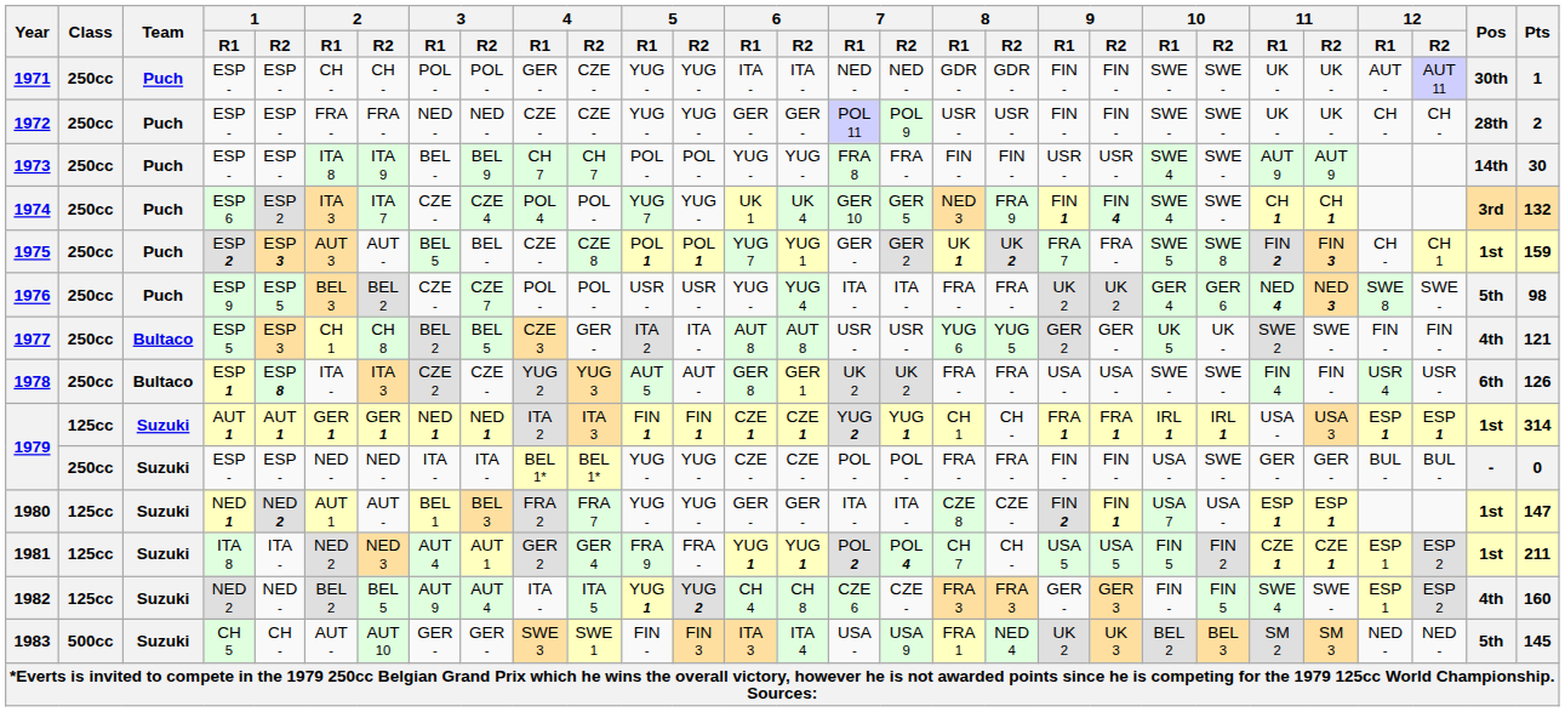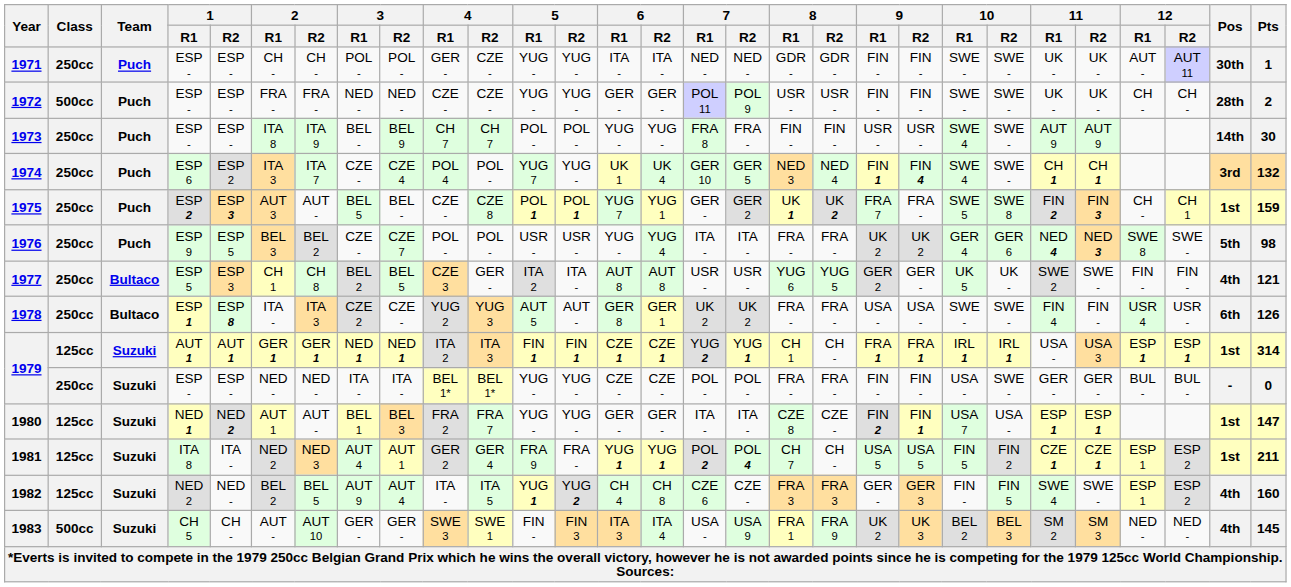 <table class="wikitable" style="text-align:center; font-size:70%">
 <tr>
 <th valign="middle" rowspan=2>Year</th>
 <th valign="middle" rowspan=2>Class</th>
 <th valign="middle" rowspan=2>Team</th>
 <th colspan=2>1</th>
 <th colspan=2>2</th>
 <th colspan=2>3</th>
 <th colspan=2>4</th>
 <th colspan=2>5</th>
 <th colspan=2>6</th>
 <th colspan=2>7</th>
 <th colspan=2>8</th>
 <th colspan=2>9</th>
 <th colspan=2>10</th>
 <th colspan=2>11</th>
 <th colspan=2>12</th>
 <th rowspan=2>Pos</th>
 <th rowspan=2>Pts</th>
 </tr>
 <tr>
 <th>R1</th>
 <th>R2</th>
 <th>R1</th>
 <th>R2</th>
 <th>R1</th>
 <th>R2</th>
 <th>R1</th>
 <th>R2</th>
 <th>R1</th>
 <th>R2</th>
 <th>R1</th>
 <th>R2</th>
 <th>R1</th>
 <th>R2</th>
 <th>R1</th>
 <th>R2</th>
 <th>R1</th>
 <th>R2</th>
 <th>R1</th>
 <th>R2</th>
 <th>R1</th>
 <th>R2</th>
 <th>R1</th>
 <th>R2</th>
 </tr>
 <tr>
 <th><a href='#'>1971</a></th>
 <th>250cc</th>
 <th><a href='#'>Puch</a></th>
 <td>ESP<br><small>-</small></td>
 <td>ESP<br><small>-</small></td>
 <td>CH<br><small>-</small></td>
 <td>CH<br><small>-</small></td>
 <td>POL<br><small>-</small></td>
 <td>POL<br><small>-</small></td>
 <td>GER<br><small>-</small></td>
 <td>CZE<br><small>-</small></td>
 <td>YUG<br><small>-</small></td>
 <td>YUG<br><small>-</small></td>
 <td>ITA<br><small>-</small></td>
 <td>ITA<br><small>-</small></td>
 <td>NED<br><small>-</small></td>
 <td>NED<br><small>-</small></td>
 <td>GDR<br><small>-</small></td>
 <td>GDR<br><small>-</small></td>
 <td>FIN<br><small>-</small></td>
 <td>FIN<br><small>-</small></td>
 <td>SWE<br><small>-</small></td>
 <td>SWE<br><small>-</small></td>
 <td>UK<br><small>-</small></td>
 <td>UK<br><small>-</small></td>
 <td>AUT<br><small>-</small></td>
 <td style="background:#cfcfff;">AUT<br><small>11</small></td>
 <th>30th</th>
 <th>1</th>
 </tr>
 <tr>
 <th><a href='#'>1972</a></th>
-<th>250cc</th>
+<th>500cc</th>
 <th>Puch</th>
 <td>ESP<br><small>-</small></td>
 <td>ESP<br><small>-</small></td>
 <td>FRA<br><small>-</small></td>
 <td>FRA<br><small>-</small></td>
 <td>NED<br><small>-</small></td>
 <td>NED<br><small>-</small></td>
 <td>CZE<br><small>-</small></td>
 <td>CZE<br><small>-</small></td>
 <td>YUG<br><small>-</small></td>
 <td>YUG<br><small>-</small></td>
 <td>GER<br><small>-</small></td>
 <td>GER<br><small>-</small></td>
 <td style="background:#cfcfff;">POL<br><small>11</small></td>
 <td style="background:#dfffdf;">POL<br><small>9</small></td>
 <td>USR<br><small>-</small></td>
 <td>USR<br><small>-</small></td>
 <td>FIN<br><small>-</small></td>
 <td>FIN<br><small>-</small></td>
 <td>SWE<br><small>-</small></td>
 <td>SWE<br><small>-</small></td>
 <td>UK<br><small>-</small></td>
 <td>UK<br><small>-</small></td>
 <td>CH<br><small>-</small></td>
 <td>CH<br><small>-</small></td>
 <th>28th</th>
 <th>2</th>
 </tr>
 <tr>
 <th><a href='#'>1973</a></th>
 <th>250cc</th>
 <th>Puch</th>
 <td>ESP<br><small>-</small></td>
 <td>ESP<br><small>-</small></td>
 <td style="background:#dfffdf;">ITA<br><small>8</small></td>
 <td style="background:#dfffdf;">ITA<br><small>9</small></td>
 <td>BEL<br><small>-</small></td>
 <td style="background:#dfffdf;">BEL<br><small>9</small></td>
 <td style="background:#dfffdf;">CH<br><small>7</small></td>
 <td style="background:#dfffdf;">CH<br><small>7</small></td>
 <td>POL<br><small>-</small></td>
 <td>POL<br><small>-</small></td>
 <td>YUG<br><small>-</small></td>
 <td>YUG<br><small>-</small></td>
 <td style="background:#dfffdf;">FRA<br><small>8</small></td>
 <td>FRA<br><small>-</small></td>
 <td>FIN<br><small>-</small></td>
 <td>FIN<br><small>-</small></td>
 <td>USR<br><small>-</small></td>
 <td>USR<br><small>-</small></td>
 <td style="background:#dfffdf;">SWE<br><small>4</small></td>
 <td>SWE<br><small>-</small></td>
 <td style="background:#dfffdf;">AUT<br><small>9</small></td>
 <td style="background:#dfffdf;">AUT<br><small>9</small></td>
 <td></td>
 <td></td>
 <th>14th</th>
 <th>30</th>
 </tr>
 <tr>
 <th><a href='#'>1974</a></th>
 <th>250cc</th>
 <th>Puch</th>
 <td style="background:#dfffdf;">ESP<br><small>6</small></td>
 <td style="background:#dfdfdf;">ESP<br><small>2</small></td>
 <td style="background:#ffdf9f;">ITA<br><small>3</small></td>
 <td style="background:#dfffdf;">ITA<br><small>7</small></td>
 <td>CZE<br><small>-</small></td>
 <td style="background:#dfffdf;">CZE<br><small>4</small></td>
 <td style="background:#dfffdf;">POL<br><small>4</small></td>
 <td>POL<br><small>-</small></td>
 <td style="background:#dfffdf;">YUG<br><small>7</small></td>
 <td>YUG<br><small>-</small></td>
 <td style="background:#ffffbf;">UK<br><small>1</small></td>
 <td style="background:#dfffdf;">UK<br><small>4</small></td>
 <td style="background:#dfffdf;">GER<br><small>10</small></td>
 <td style="background:#dfffdf;">GER<br><small>5</small></td>
 <td style="background:#ffdf9f;">NED<br><small>3</small></td>
-<td style="background:#dfffdf;">FRA<br><small>9</small></td>
+<td style="background:#dfffdf;">NED<br><small>4</small></td>
 <td style="background:#ffffbf;">FIN<br><small><strong><em>1</em></strong></small></td>
 <td style="background:#dfffdf;">FIN<br><small><strong><em>4</em></strong></small></td>
 <td style="background:#dfffdf;">SWE<br><small>4</small></td>
 <td>SWE<br><small>-</small></td>
 <td style="background:#ffffbf;">CH<br><small><strong><em>1</em></strong></small></td>
 <td style="background:#ffffbf;">CH<br><small><strong><em>1</em></strong></small></td>
 <td></td>
 <td></td>
 <th style="background:#FFDF9F;">3rd</th>
 <th style="background:#FFDF9F;">132</th>
 </tr>
 <tr>
 <th><a href='#'>1975</a></th>
 <th>250cc</th>
 <th>Puch</th>
 <td style="background:#dfdfdf;">ESP<br><small><strong><em>2</em></strong></small></td>
 <td style="background:#ffdf9f;">ESP<br><small><strong><em>3</em></strong></small></td>
 <td style="background:#ffdf9f;">AUT<br><small>3</small></td>
 <td>AUT<br><small>-</small></td>
 <td style="background:#dfffdf;">BEL<br><small>5</small></td>
 <td>BEL<br><small>-</small></td>
 <td>CZE<br><small>-</small></td>
 <td style="background:#dfffdf;">CZE<br><small>8</small></td>
 <td style="background:#ffffbf;">POL<br><small><strong><em>1</em></strong></small></td>
 <td style="background:#ffffbf;">POL<br><small><strong><em>1</em></strong></small></td>
 <td style="background:#dfffdf;">YUG<br><small>7</small></td>
 <td style="background:#ffffbf;">YUG<br><small>1</small></td>
 <td>GER<br><small>-</small></td>
 <td style="background:#dfdfdf;">GER<br><small>2</small></td>
 <td style="background:#ffffbf;">UK<br><small><strong><em>1</em></strong></small></td>
 <td style="background:#dfdfdf;">UK<br><small><strong><em>2</em></strong></small></td>
 <td style="background:#dfffdf;">FRA<br><small>7</small></td>
 <td>FRA<br><small>-</small></td>
 <td style="background:#dfffdf;">SWE<br><small>5</small></td>
 <td style="background:#dfffdf;">SWE<br><small>8</small></td>
 <td style="background:#dfdfdf;">FIN<br><small><strong><em>2</em></strong></small></td>
 <td style="background:#ffdf9f;">FIN<br><small><strong><em>3</em></strong></small></td>
 <td>CH<br><small>-</small></td>
 <td style="background:#ffffbf;">CH<br><small>1</small></td>
 <th style="background:#FFFFBF;">1st</th>
 <th style="background:#FFFFBF;">159</th>
 </tr>
 <tr>
 <th><a href='#'>1976</a></th>
 <th>250cc</th>
 <th>Puch</th>
 <td style="background:#dfffdf;">ESP<br><small>9</small></td>
 <td style="background:#dfffdf;">ESP<br><small>5</small></td>
 <td style="background:#ffdf9f;">BEL<br><small>3</small></td>
 <td style="background:#dfdfdf;">BEL<br><small>2</small></td>
 <td>CZE<br><small>-</small></td>
 <td style="background:#dfffdf;">CZE<br><small>7</small></td>
 <td>POL<br><small>-</small></td>
 <td>POL<br><small>-</small></td>
 <td>USR<br><small>-</small></td>
 <td>USR<br><small>-</small></td>
 <td>YUG<br><small>-</small></td>
 <td style="background:#dfffdf;">YUG<br><small>4</small></td>
 <td>ITA<br><small>-</small></td>
 <td>ITA<br><small>-</small></td>
 <td>FRA<br><small>-</small></td>
 <td>FRA<br><small>-</small></td>
 <td style="background:#dfdfdf;">UK<br><small>2</small></td>
 <td style="background:#dfdfdf;">UK<br><small>2</small></td>
 <td style="background:#dfffdf;">GER<br><small>4</small></td>
 <td style="background:#dfffdf;">GER<br><small>6</small></td>
 <td style="background:#dfffdf;">NED<br><small><strong><em>4</em></strong></small></td>
 <td style="background:#ffdf9f;">NED<br><small><strong><em>3</em></strong></small></td>
 <td style="background:#dfffdf;">SWE<br><small>8</small></td>
 <td>SWE<br><small>-</small></td>
 <th>5th</th>
 <th>98</th>
 </tr>
 <tr>
 <th><a href='#'>1977</a></th>
 <th>250cc</th>
 <th><a href='#'>Bultaco</a></th>
 <td style="background:#dfffdf;">ESP<br><small>5</small></td>
 <td style="background:#ffdf9f;">ESP<br><small>3</small></td>
 <td style="background:#ffffbf;">CH<br><small>1</small></td>
 <td style="background:#dfffdf;">CH<br><small>8</small></td>
 <td style="background:#dfdfdf;">BEL<br><small>2</small></td>
 <td style="background:#dfffdf;">BEL<br><small>5</small></td>
 <td style="background:#ffdf9f;">CZE<br><small>3</small></td>
 <td>GER<br><small>-</small></td>
 <td style="background:#dfdfdf;">ITA<br><small>2</small></td>
 <td>ITA<br><small>-</small></td>
 <td style="background:#dfffdf;">AUT<br><small>8</small></td>
 <td style="background:#dfffdf;">AUT<br><small>8</small></td>
 <td>USR<br><small>-</small></td>
 <td>USR<br><small>-</small></td>
 <td style="background:#dfffdf;">YUG<br><small>6</small></td>
 <td style="background:#dfffdf;">YUG<br><small>5</small></td>
 <td style="background:#dfdfdf;">GER<br><small>2</small></td>
 <td>GER<br><small>-</small></td>
 <td style="background:#dfffdf;">UK<br><small>5</small></td>
 <td>UK<br><small>-</small></td>
 <td style="background:#dfdfdf;">SWE<br><small>2</small></td>
 <td>SWE<br><small>-</small></td>
 <td>FIN<br><small>-</small></td>
 <td>FIN<br><small>-</small></td>
 <th>4th</th>
 <th>121</th>
 </tr>
 <tr>
 <th><a href='#'>1978</a></th>
 <th>250cc</th>
 <th>Bultaco</th>
 <td style="background:#ffffbf;">ESP<br><small><strong><em>1</em></strong></small></td>
 <td style="background:#dfffdf;">ESP<br><small><strong><em>8</em></strong></small></td>
 <td>ITA<br><small>-</small></td>
 <td style="background:#ffdf9f;">ITA<br><small>3</small></td>
 <td style="background:#dfdfdf;">CZE<br><small>2</small></td>
 <td>CZE<br><small>-</small></td>
 <td style="background:#dfdfdf;">YUG<br><small>2</small></td>
 <td style="background:#ffdf9f;">YUG<br><small>3</small></td>
 <td style="background:#dfffdf;">AUT<br><small>5</small></td>
 <td>AUT<br><small>-</small></td>
 <td style="background:#dfffdf;">GER<br><small>8</small></td>
 <td style="background:#ffffbf;">GER<br><small>1</small></td>
 <td style="background:#dfdfdf;">UK<br><small>2</small></td>
 <td style="background:#dfdfdf;">UK<br><small>2</small></td>
 <td>FRA<br><small>-</small></td>
 <td>FRA<br><small>-</small></td>
 <td>USA<br><small>-</small></td>
 <td>USA<br><small>-</small></td>
 <td>SWE<br><small>-</small></td>
 <td>SWE<br><small>-</small></td>
 <td style="background:#dfffdf;">FIN<br><small>4</small></td>
 <td>FIN<br><small>-</small></td>
 <td style="background:#dfffdf;">USR<br><small>4</small></td>
 <td>USR<br><small>-</small></td>
 <th>6th</th>
 <th>126</th>
 </tr>
 <tr>
 <th rowspan=2><a href='#'>1979</a></th>
 <th>125cc</th>
 <th><a href='#'>Suzuki</a></th>
 <td style="background:#ffffbf;">AUT<br><small><strong><em>1</em></strong></small></td>
 <td style="background:#ffffbf;">AUT<br><small><strong><em>1</em></strong></small></td>
 <td style="background:#ffffbf;">GER<br><small><strong><em>1</em></strong></small></td>
 <td style="background:#ffffbf;">GER<br><small><strong><em>1</em></strong></small></td>
 <td style="background:#ffffbf;">NED<br><small><strong><em>1</em></strong></small></td>
 <td style="background:#ffffbf;">NED<br><small><strong><em>1</em></strong></small></td>
 <td style="background:#dfdfdf;">ITA<br><small>2</small></td>
 <td style="background:#ffdf9f;">ITA<br><small>3</small></td>
 <td style="background:#ffffbf;">FIN<br><small><strong><em>1</em></strong></small></td>
 <td style="background:#ffffbf;">FIN<br><small><strong><em>1</em></strong></small></td>
 <td style="background:#ffffbf;">CZE<br><small><strong><em>1</em></strong></small></td>
 <td style="background:#ffffbf;">CZE<br><small><strong><em>1</em></strong></small></td>
 <td style="background:#dfdfdf;">YUG<br><small><strong><em>2</em></strong></small></td>
 <td style="background:#ffffbf;">YUG<br><small><strong><em>1</em></strong></small></td>
 <td style="background:#ffffbf;">CH<br><small>1</small></td>
 <td>CH<br><small>-</small></td>
 <td style="background:#ffffbf;">FRA<br><small><strong><em>1</em></strong></small></td>
 <td style="background:#ffffbf;">FRA<br><small><strong><em>1</em></strong></small></td>
 <td style="background:#ffffbf;">IRL<br><small><strong><em>1</em></strong></small></td>
 <td style="background:#ffffbf;">IRL<br><small><strong><em>1</em></strong></small></td>
 <td>USA<br><small>-</small></td>
 <td style="background:#ffdf9f;">USA<br><small>3</small></td>
 <td style="background:#ffffbf;">ESP<br><small><strong><em>1</em></strong></small></td>
 <td style="background:#ffffbf;">ESP<br><small><strong><em>1</em></strong></small></td>
 <th style="background:#FFFFBF;">1st</th>
 <th style="background:#FFFFBF;">314</th>
 </tr>
 <tr>
 <th>250cc</th>
 <th>Suzuki</th>
 <td>ESP<br><small>-</small></td>
 <td>ESP<br><small>-</small></td>
 <td>NED<br><small>-</small></td>
 <td>NED<br><small>-</small></td>
 <td>ITA<br><small>-</small></td>
 <td>ITA<br><small>-</small></td>
 <td style="background:#ffffbf;">BEL<br><small>1*</small></td>
 <td style="background:#ffffbf;">BEL<br><small>1*</small></td>
 <td>YUG<br><small>-</small></td>
 <td>YUG<br><small>-</small></td>
 <td>CZE<br><small>-</small></td>
 <td>CZE<br><small>-</small></td>
 <td>POL<br><small>-</small></td>
 <td>POL<br><small>-</small></td>
 <td>FRA<br><small>-</small></td>
 <td>FRA<br><small>-</small></td>
 <td>FIN<br><small>-</small></td>
 <td>FIN<br><small>-</small></td>
 <td>USA<br><small>-</small></td>
 <td>SWE<br><small>-</small></td>
 <td>GER<br><small>-</small></td>
 <td>GER<br><small>-</small></td>
 <td>BUL<br><small>-</small></td>
 <td>BUL<br><small>-</small></td>
 <th>-</th>
 <th>0</th>
 </tr>
 <tr>
 <th>1980</th>
 <th>125cc</th>
 <th>Suzuki</th>
 <td style="background:#ffffbf;">NED<br><small><strong><em>1</em></strong></small></td>
 <td style="background:#dfdfdf;">NED<br><small><strong><em>2</em></strong></small></td>
 <td style="background:#ffffbf;">AUT<br><small>1</small></td>
 <td>AUT<br><small>-</small></td>
 <td style="background:#ffffbf;">BEL<br><small>1</small></td>
 <td style="background:#ffdf9f;">BEL<br><small>3</small></td>
 <td style="background:#dfdfdf;">FRA<br><small>2</small></td>
 <td style="background:#dfffdf;">FRA<br><small>7</small></td>
 <td>YUG<br><small>-</small></td>
 <td>YUG<br><small>-</small></td>
 <td>GER<br><small>-</small></td>
 <td>GER<br><small>-</small></td>
 <td>ITA<br><small>-</small></td>
 <td>ITA<br><small>-</small></td>
 <td style="background:#dfffdf;">CZE<br><small>8</small></td>
 <td>CZE<br><small>-</small></td>
 <td style="background:#dfdfdf;">FIN<br><small><strong><em>2</em></strong></small></td>
 <td style="background:#ffffbf;">FIN<br><small><strong><em>1</em></strong></small></td>
 <td style="background:#dfffdf;">USA<br><small>7</small></td>
 <td>USA<br><small>-</small></td>
 <td style="background:#ffffbf;">ESP<br><small><strong><em>1</em></strong></small></td>
 <td style="background:#ffffbf;">ESP<br><small><strong><em>1</em></strong></small></td>
 <td></td>
 <td></td>
 <th style="background:#FFFFBF;">1st</th>
 <th style="background:#FFFFBF;">147</th>
 </tr>
 <tr>
 <th>1981</th>
 <th>125cc</th>
 <th>Suzuki</th>
 <td style="background:#dfffdf;">ITA<br><small>8</small></td>
 <td>ITA<br><small>-</small></td>
 <td style="background:#dfdfdf;">NED<br><small>2</small></td>
 <td style="background:#ffdf9f;">NED<br><small>3</small></td>
 <td style="background:#dfffdf;">AUT<br><small>4</small></td>
 <td style="background:#ffffbf;">AUT<br><small>1</small></td>
 <td style="background:#dfdfdf;">GER<br><small>2</small></td>
 <td style="background:#dfffdf;">GER<br><small>4</small></td>
 <td style="background:#dfffdf;">FRA<br><small>9</small></td>
 <td>FRA<br><small>-</small></td>
 <td style="background:#ffffbf;">YUG<br><small><strong><em>1</em></strong></small></td>
 <td style="background:#ffffbf;">YUG<br><small><strong><em>1</em></strong></small></td>
 <td style="background:#dfdfdf;">POL<br><small><strong><em>2</em></strong></small></td>
 <td style="background:#dfffdf;">POL<br><small><strong><em>4</em></strong></small></td>
 <td style="background:#dfffdf;">CH<br><small>7</small></td>
 <td>CH<br><small>-</small></td>
 <td style="background:#dfffdf;">USA<br><small>5</small></td>
 <td style="background:#dfffdf;">USA<br><small>5</small></td>
 <td style="background:#dfffdf;">FIN<br><small>5</small></td>
 <td style="background:#dfdfdf;">FIN<br><small>2</small></td>
 <td style="background:#ffffbf;">CZE<br><small><strong><em>1</em></strong></small></td>
 <td style="background:#ffffbf;">CZE<br><small><strong><em>1</em></strong></small></td>
 <td style="background:#ffffbf;">ESP<br><small>1</small></td>
 <td style="background:#dfdfdf;">ESP<br><small>2</small></td>
 <th style="background:#FFFFBF;">1st</th>
 <th style="background:#FFFFBF;">211</th>
 </tr>
 <tr>
 <th>1982</th>
 <th>125cc</th>
 <th>Suzuki</th>
 <td style="background:#dfdfdf;">NED<br><small>2</small></td>
 <td>NED<br><small>-</small></td>
 <td style="background:#dfdfdf;">BEL<br><small>2</small></td>
 <td style="background:#dfffdf;">BEL<br><small>5</small></td>
 <td style="background:#dfffdf;">AUT<br><small>9</small></td>
 <td style="background:#dfffdf;">AUT<br><small>4</small></td>
 <td>ITA<br><small>-</small></td>
 <td style="background:#dfffdf;">ITA<br><small>5</small></td>
 <td style="background:#ffffbf;">YUG<br><small><strong><em>1</em></strong></small></td>
 <td style="background:#dfdfdf;">YUG<br><small><strong><em>2</em></strong></small></td>
 <td style="background:#dfffdf;">CH<br><small>4</small></td>
 <td style="background:#dfffdf;">CH<br><small>8</small></td>
 <td style="background:#dfffdf;">CZE<br><small>6</small></td>
 <td>CZE<br><small>-</small></td>
 <td style="background:#ffdf9f;">FRA<br><small>3</small></td>
 <td style="background:#ffdf9f;">FRA<br><small>3</small></td>
 <td>GER<br><small>-</small></td>
 <td style="background:#ffdf9f;">GER<br><small>3</small></td>
 <td>FIN<br><small>-</small></td>
 <td style="background:#dfffdf;">FIN<br><small>5</small></td>
 <td style="background:#dfffdf;">SWE<br><small>4</small></td>
 <td>SWE<br><small>-</small></td>
 <td style="background:#ffffbf;">ESP<br><small>1</small></td>
 <td style="background:#dfdfdf;">ESP<br><small>2</small></td>
 <th>4th</th>
 <th>160</th>
 </tr>
 <tr>
 <th>1983</th>
 <th>500cc</th>
 <th>Suzuki</th>
 <td style="background:#dfffdf;">CH<br><small>5</small></td>
 <td>CH<br><small>-</small></td>
 <td>AUT<br><small>-</small></td>
 <td style="background:#dfffdf;">AUT<br><small>10</small></td>
 <td>GER<br><small>-</small></td>
 <td>GER<br><small>-</small></td>
 <td style="background:#ffdf9f;">SWE<br><small>3</small></td>
 <td style="background:#ffffbf;">SWE<br><small>1</small></td>
 <td>FIN<br><small>-</small></td>
 <td style="background:#ffdf9f;">FIN<br><small>3</small></td>
 <td style="background:#ffdf9f;">ITA<br><small>3</small></td>
 <td style="background:#dfffdf;">ITA<br><small>4</small></td>
 <td>USA<br><small>-</small></td>
 <td style="background:#dfffdf;">USA<br><small>9</small></td>
 <td style="background:#ffffbf;">FRA<br><small>1</small></td>
-<td style="background:#dfffdf;">NED<br><small>4</small></td>
+<td style="background:#dfffdf;">FRA<br><small>9</small></td>
 <td style="background:#dfdfdf;">UK<br><small>2</small></td>
 <td style="background:#ffdf9f;">UK<br><small>3</small></td>
 <td style="background:#dfdfdf;">BEL<br><small>2</small></td>
 <td style="background:#ffdf9f;">BEL<br><small>3</small></td>
 <td style="background:#dfdfdf;">SM<br><small>2</small></td>
 <td style="background:#ffdf9f;">SM<br><small>3</small></td>
 <td>NED<br><small>-</small></td>
 <td>NED<br><small>-</small></td>
-<th>5th</th>
+<th>4th</th>
 <th>145</th>
 </tr>
 <tr>
 <th colspan=35>*Everts is invited to compete in the 1979 250cc Belgian Grand Prix which he wins the overall victory, however he is not awarded points since he is competing for the 1979 125cc World Championship.<br>Sources:</th>
 </tr>
 </table>
